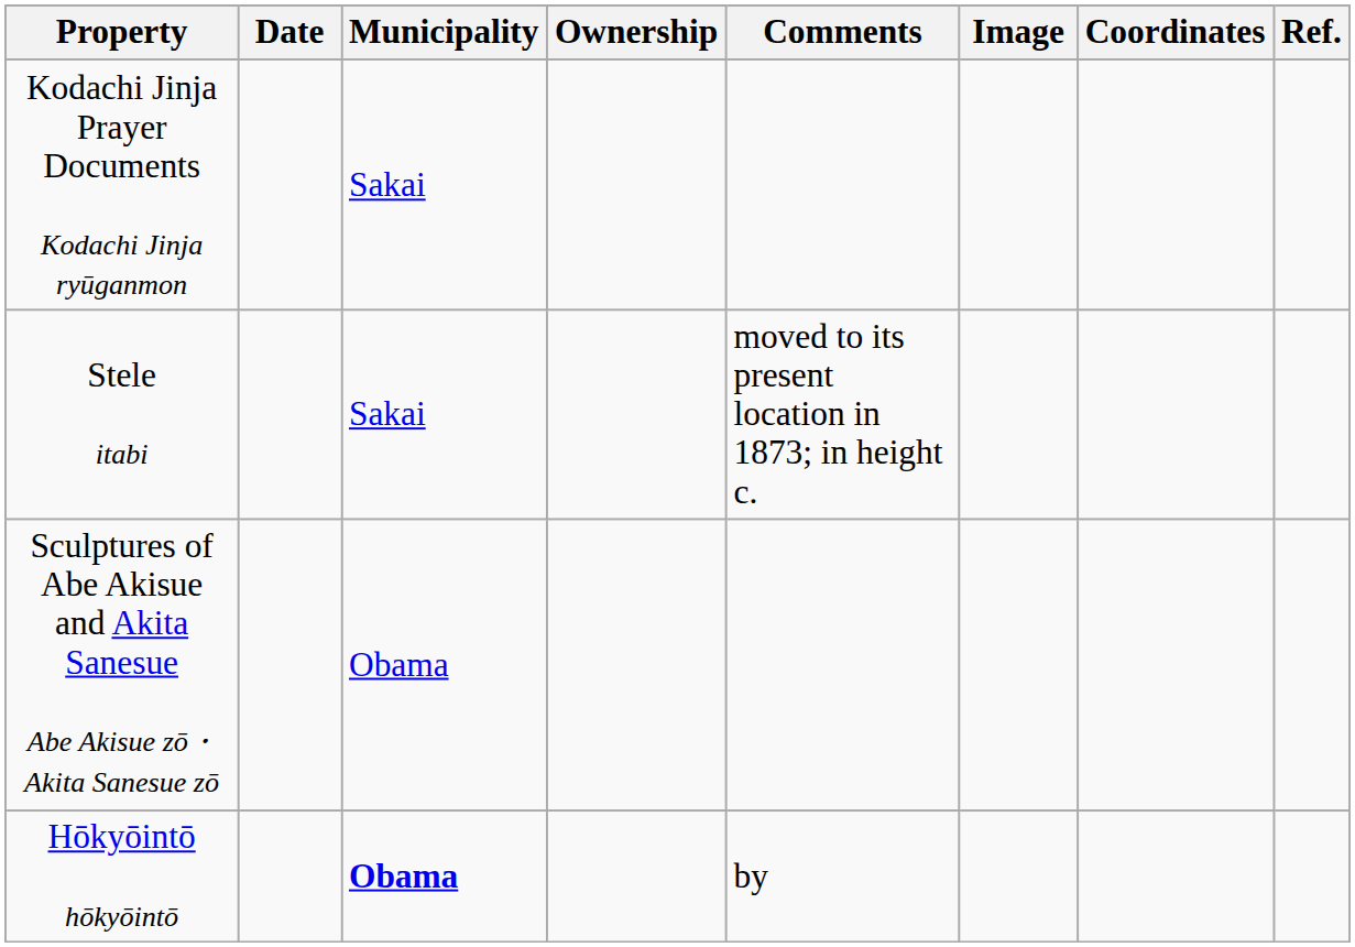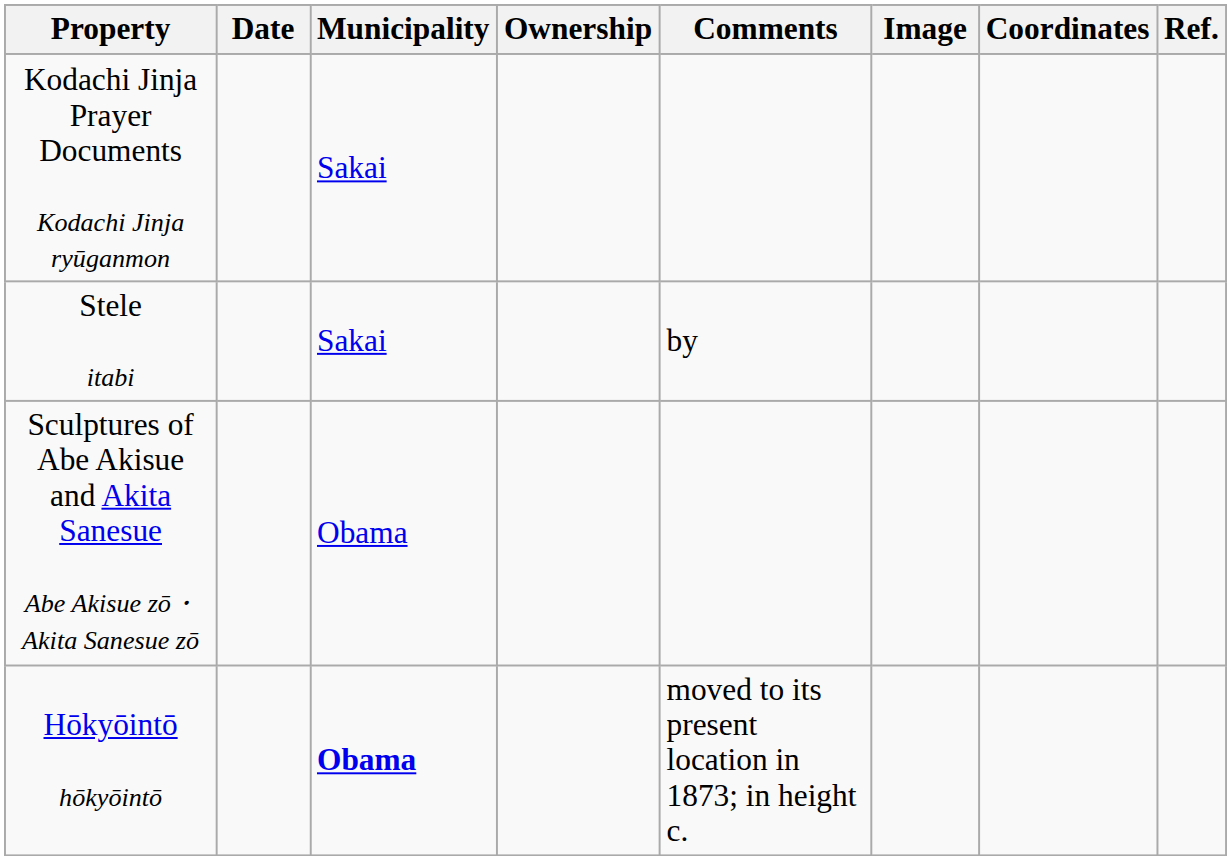 <table class="wikitable sortable"  style="width:100%;">
 <tr>
 <th width="25%" align="left">Property</th>
 <th width="10%" align="left">Date</th>
 <th width="10%" align="left">Municipality</th>
 <th width="10%" align="left">Ownership</th>
 <th width="25%" align="left" class="unsortable">Comments</th>
 <th width="10%" align="left" class="unsortable">Image</th>
 <th width="5%" align="left" class="unsortable">Coordinates</th>
 <th width="5%" align="left" class="unsortable">Ref.</th>
 </tr>
 <tr>
 <td align="center">Kodachi Jinja Prayer Documents<br><br><small><em>Kodachi Jinja ryūganmon</em></small></td>
 <td></td>
 <td><a href='#'>Sakai</a></td>
 <td></td>
 <td></td>
 <td></td>
 <td></td>
 <td></td>
 </tr>
 <tr>
 <td align="center">Stele<br><br><small><em>itabi</em></small></td>
 <td></td>
 <td><a href='#'>Sakai</a></td>
 <td></td>
-<td>moved to its present location in 1873; in height c. </td>
+<td> by </td>
 <td></td>
 <td></td>
 <td></td>
 </tr>
 <tr>
 <td align="center">Sculptures of Abe Akisue and <a href='#'>Akita Sanesue</a><br><br><small><em>Abe Akisue zō・Akita Sanesue zō</em></small></td>
 <td></td>
 <td><a href='#'>Obama</a></td>
 <td></td>
 <td></td>
 <td></td>
 <td></td>
 <td></td>
 </tr>
 <tr>
 <td align="center"><a href='#'>Hōkyōintō</a><br><br><small><em>hōkyōintō</em></small></td>
 <td></td>
 <td><strong><a href='#'>Obama</a></strong></td>
 <td></td>
-<td> by </td>
+<td>moved to its present location in 1873; in height c. </td>
 <td></td>
 <td></td>
 <td></td>
 </tr>
 <tr>
 </tr>
 </table>
